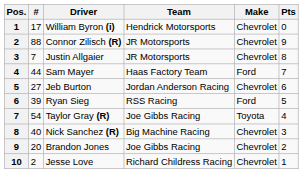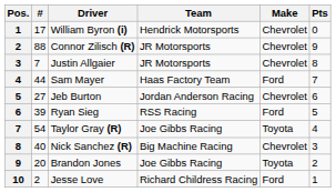 <table class="wikitable" style="font-size:95%">
 <tr>
 <th>Pos.</th>
 <th>#</th>
 <th>Driver</th>
 <th>Team</th>
 <th>Make</th>
 <th>Pts</th>
 </tr>
 <tr>
 <th>1</th>
 <td>17</td>
 <td>William Byron <strong>(i)</strong></td>
 <td>Hendrick Motorsports</td>
 <td>Chevrolet</td>
 <td>0</td>
 </tr>
 <tr>
 <th>2</th>
 <td>88</td>
 <td>Connor Zilisch <strong>(R)</strong></td>
 <td>JR Motorsports</td>
 <td>Chevrolet</td>
 <td>9</td>
 </tr>
 <tr>
 <th>3</th>
 <td>7</td>
 <td>Justin Allgaier</td>
 <td>JR Motorsports</td>
 <td>Chevrolet</td>
 <td>8</td>
 </tr>
 <tr>
 <th>4</th>
 <td>44</td>
 <td>Sam Mayer</td>
 <td>Haas Factory Team</td>
 <td>Ford</td>
 <td>7</td>
 </tr>
 <tr>
 <th>5</th>
 <td>27</td>
 <td>Jeb Burton</td>
 <td>Jordan Anderson Racing</td>
 <td>Chevrolet</td>
 <td>6</td>
 </tr>
 <tr>
 <th>6</th>
 <td>39</td>
 <td>Ryan Sieg</td>
 <td>RSS Racing</td>
 <td>Ford</td>
 <td>5</td>
 </tr>
 <tr>
 <th>7</th>
 <td>54</td>
 <td>Taylor Gray <strong>(R)</strong></td>
 <td>Joe Gibbs Racing</td>
 <td>Toyota</td>
 <td>4</td>
 </tr>
 <tr>
 <th>8</th>
 <td>40</td>
 <td>Nick Sanchez <strong>(R)</strong></td>
 <td>Big Machine Racing</td>
 <td>Chevrolet</td>
 <td>3</td>
 </tr>
 <tr>
 <th>9</th>
 <td>20</td>
 <td>Brandon Jones</td>
 <td>Joe Gibbs Racing</td>
-<td>Chevrolet</td>
+<td>Toyota</td>
 <td>2</td>
 </tr>
 <tr>
 <th>10</th>
 <td>2</td>
 <td>Jesse Love</td>
 <td>Richard Childress Racing</td>
-<td>Chevrolet</td>
+<td>Ford</td>
 <td>1</td>
 </tr>
 </table>
